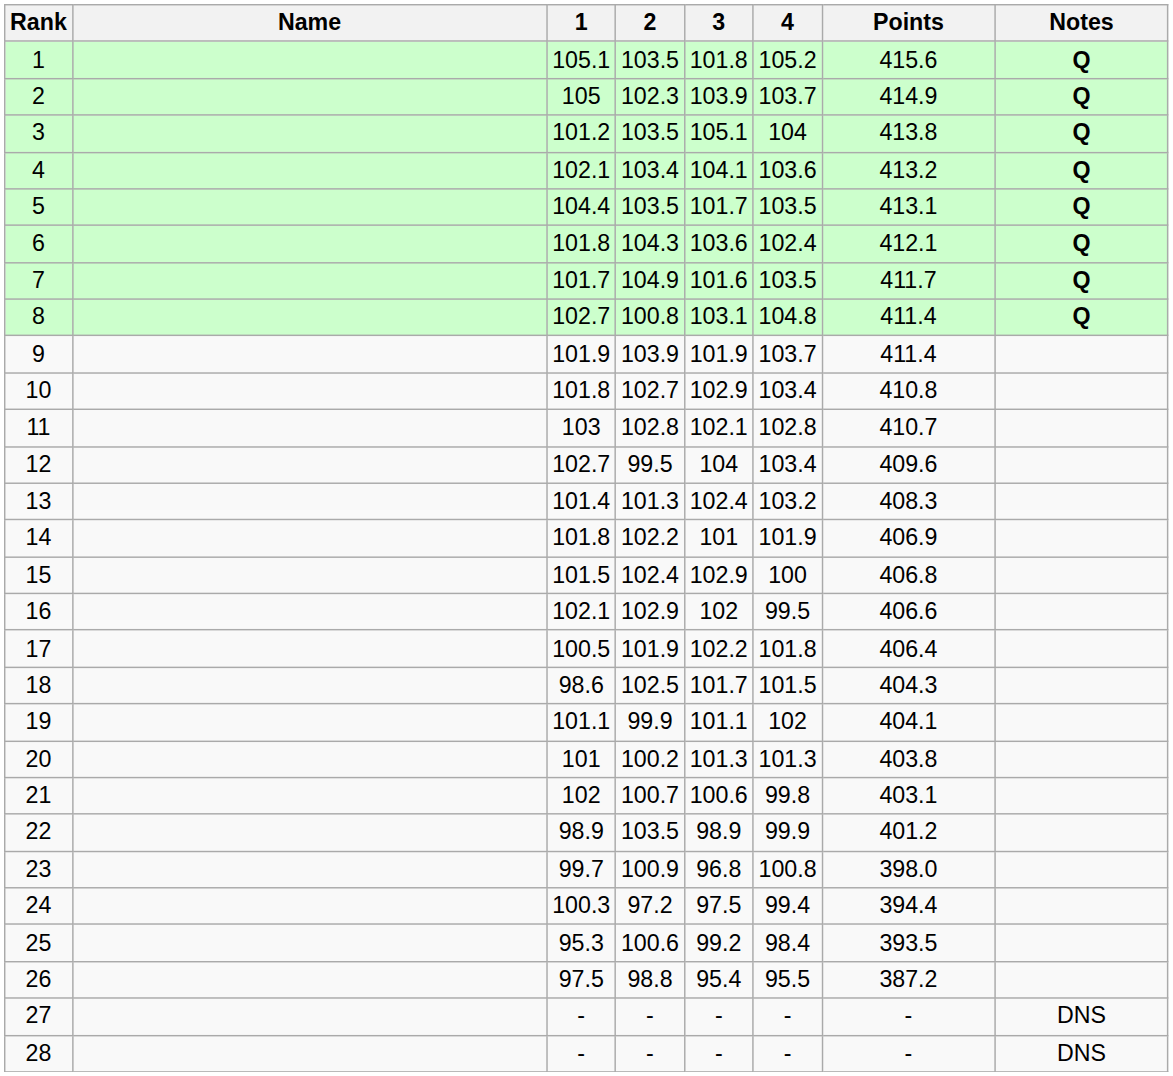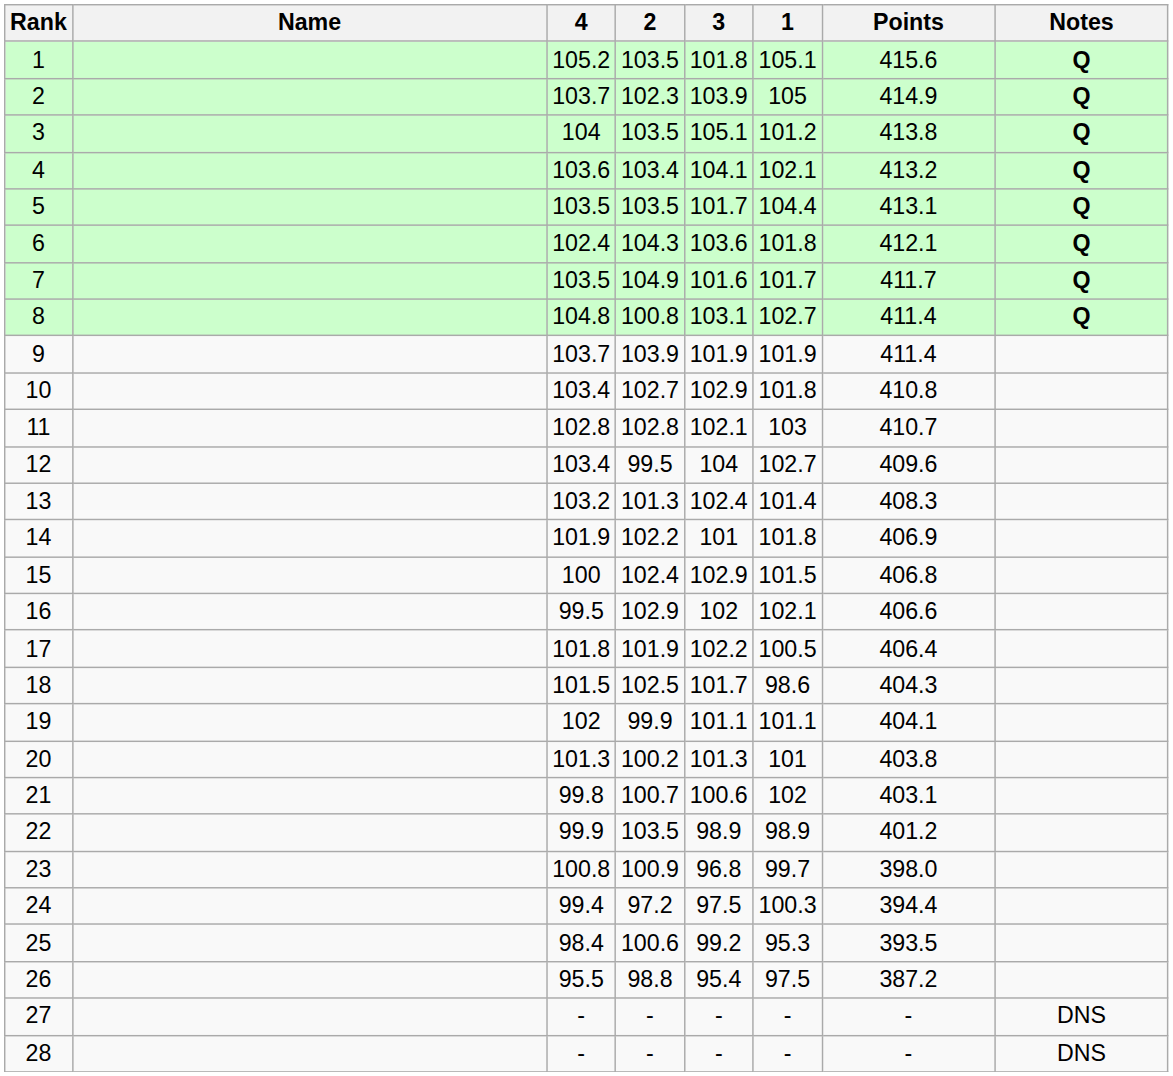 <table class="wikitable" style="text-align:center;">
 <tr>
 <th>Rank</th>
 <th style="width:20em;">Name</th>
-<th style="width:2em;">1</th>
+<th style="width:2em;">4</th>
 <th style="width:2em;">2</th>
 <th style="width:2em;">3</th>
-<th style="width:2em;">4</th>
+<th style="width:2em;">1</th>
 <th style="width:7em;">Points</th>
 <th style="width:7em;">Notes</th>
 </tr>
 <tr bgcolor=ccffcc>
 <td>1</td>
 <td align=left></td>
-<td>105.1</td>
+<td>105.2</td>
 <td>103.5</td>
 <td>101.8</td>
-<td>105.2</td>
+<td>105.1</td>
 <td>415.6</td>
 <td><strong>Q</strong></td>
 </tr>
 <tr bgcolor=ccffcc>
 <td>2</td>
 <td align=left></td>
-<td>105</td>
+<td>103.7</td>
 <td>102.3</td>
 <td>103.9</td>
-<td>103.7</td>
+<td>105</td>
 <td>414.9</td>
 <td><strong>Q</strong></td>
 </tr>
 <tr bgcolor=ccffcc>
 <td>3</td>
 <td align=left></td>
-<td>101.2</td>
+<td>104</td>
 <td>103.5</td>
 <td>105.1</td>
-<td>104</td>
+<td>101.2</td>
 <td>413.8</td>
 <td><strong>Q</strong></td>
 </tr>
 <tr bgcolor=ccffcc>
 <td>4</td>
 <td align=left></td>
-<td>102.1</td>
+<td>103.6</td>
 <td>103.4</td>
 <td>104.1</td>
-<td>103.6</td>
+<td>102.1</td>
 <td>413.2</td>
 <td><strong>Q</strong></td>
 </tr>
 <tr bgcolor=ccffcc>
 <td>5</td>
 <td align=left></td>
-<td>104.4</td>
+<td>103.5</td>
 <td>103.5</td>
 <td>101.7</td>
-<td>103.5</td>
+<td>104.4</td>
 <td>413.1</td>
 <td><strong>Q</strong></td>
 </tr>
 <tr bgcolor=ccffcc>
 <td>6</td>
 <td align=left></td>
-<td>101.8</td>
+<td>102.4</td>
 <td>104.3</td>
 <td>103.6</td>
-<td>102.4</td>
+<td>101.8</td>
 <td>412.1</td>
 <td><strong>Q</strong></td>
 </tr>
 <tr bgcolor=ccffcc>
 <td>7</td>
 <td align=left></td>
-<td>101.7</td>
+<td>103.5</td>
 <td>104.9</td>
 <td>101.6</td>
-<td>103.5</td>
+<td>101.7</td>
 <td>411.7</td>
 <td><strong>Q</strong></td>
 </tr>
 <tr bgcolor=ccffcc>
 <td>8</td>
 <td align=left></td>
-<td>102.7</td>
+<td>104.8</td>
 <td>100.8</td>
 <td>103.1</td>
-<td>104.8</td>
+<td>102.7</td>
 <td>411.4</td>
 <td><strong>Q</strong></td>
 </tr>
 <tr>
 <td>9</td>
 <td align=left></td>
-<td>101.9</td>
+<td>103.7</td>
 <td>103.9</td>
 <td>101.9</td>
-<td>103.7</td>
+<td>101.9</td>
 <td>411.4</td>
 <td></td>
 </tr>
 <tr>
 <td>10</td>
 <td align=left></td>
-<td>101.8</td>
+<td>103.4</td>
 <td>102.7</td>
 <td>102.9</td>
-<td>103.4</td>
+<td>101.8</td>
 <td>410.8</td>
 <td></td>
 </tr>
 <tr>
 <td>11</td>
 <td align=left></td>
-<td>103</td>
+<td>102.8</td>
 <td>102.8</td>
 <td>102.1</td>
-<td>102.8</td>
+<td>103</td>
 <td>410.7</td>
 <td></td>
 </tr>
 <tr>
 <td>12</td>
 <td align=left></td>
-<td>102.7</td>
+<td>103.4</td>
 <td>99.5</td>
 <td>104</td>
-<td>103.4</td>
+<td>102.7</td>
 <td>409.6</td>
 <td></td>
 </tr>
 <tr>
 <td>13</td>
 <td align=left></td>
-<td>101.4</td>
+<td>103.2</td>
 <td>101.3</td>
 <td>102.4</td>
-<td>103.2</td>
+<td>101.4</td>
 <td>408.3</td>
 <td></td>
 </tr>
 <tr>
 <td>14</td>
 <td align=left></td>
-<td>101.8</td>
+<td>101.9</td>
 <td>102.2</td>
 <td>101</td>
-<td>101.9</td>
+<td>101.8</td>
 <td>406.9</td>
 <td></td>
 </tr>
 <tr>
 <td>15</td>
 <td align=left></td>
-<td>101.5</td>
+<td>100</td>
 <td>102.4</td>
 <td>102.9</td>
-<td>100</td>
+<td>101.5</td>
 <td>406.8</td>
 <td></td>
 </tr>
 <tr>
 <td>16</td>
 <td align=left></td>
-<td>102.1</td>
+<td>99.5</td>
 <td>102.9</td>
 <td>102</td>
-<td>99.5</td>
+<td>102.1</td>
 <td>406.6</td>
 <td></td>
 </tr>
 <tr>
 <td>17</td>
 <td align=left></td>
-<td>100.5</td>
+<td>101.8</td>
 <td>101.9</td>
 <td>102.2</td>
-<td>101.8</td>
+<td>100.5</td>
 <td>406.4</td>
 <td></td>
 </tr>
 <tr>
 <td>18</td>
 <td align=left></td>
-<td>98.6</td>
+<td>101.5</td>
 <td>102.5</td>
 <td>101.7</td>
-<td>101.5</td>
+<td>98.6</td>
 <td>404.3</td>
 <td></td>
 </tr>
 <tr>
 <td>19</td>
 <td align=left></td>
-<td>101.1</td>
+<td>102</td>
 <td>99.9</td>
 <td>101.1</td>
-<td>102</td>
+<td>101.1</td>
 <td>404.1</td>
 <td></td>
 </tr>
 <tr>
 <td>20</td>
 <td align=left></td>
-<td>101</td>
+<td>101.3</td>
 <td>100.2</td>
 <td>101.3</td>
-<td>101.3</td>
+<td>101</td>
 <td>403.8</td>
 <td></td>
 </tr>
 <tr>
 <td>21</td>
 <td align=left></td>
-<td>102</td>
+<td>99.8</td>
 <td>100.7</td>
 <td>100.6</td>
-<td>99.8</td>
+<td>102</td>
 <td>403.1</td>
 <td></td>
 </tr>
 <tr>
 <td>22</td>
 <td align=left></td>
-<td>98.9</td>
+<td>99.9</td>
 <td>103.5</td>
 <td>98.9</td>
-<td>99.9</td>
+<td>98.9</td>
 <td>401.2</td>
 <td></td>
 </tr>
 <tr>
 <td>23</td>
 <td align=left></td>
-<td>99.7</td>
+<td>100.8</td>
 <td>100.9</td>
 <td>96.8</td>
-<td>100.8</td>
+<td>99.7</td>
 <td>398.0</td>
 <td></td>
 </tr>
 <tr>
 <td>24</td>
 <td align=left></td>
-<td>100.3</td>
+<td>99.4</td>
 <td>97.2</td>
 <td>97.5</td>
-<td>99.4</td>
+<td>100.3</td>
 <td>394.4</td>
 <td></td>
 </tr>
 <tr>
 <td>25</td>
 <td align=left></td>
-<td>95.3</td>
+<td>98.4</td>
 <td>100.6</td>
 <td>99.2</td>
-<td>98.4</td>
+<td>95.3</td>
 <td>393.5</td>
 <td></td>
 </tr>
 <tr>
 <td>26</td>
 <td align=left></td>
-<td>97.5</td>
+<td>95.5</td>
 <td>98.8</td>
 <td>95.4</td>
-<td>95.5</td>
+<td>97.5</td>
 <td>387.2</td>
 <td></td>
 </tr>
 <tr>
 <td>27</td>
 <td align=left></td>
 <td>-</td>
 <td>-</td>
 <td>-</td>
 <td>-</td>
 <td>-</td>
 <td>DNS</td>
 </tr>
 <tr>
 <td>28</td>
 <td align=left></td>
 <td>-</td>
 <td>-</td>
 <td>-</td>
 <td>-</td>
 <td>-</td>
 <td>DNS</td>
 </tr>
 </table>
